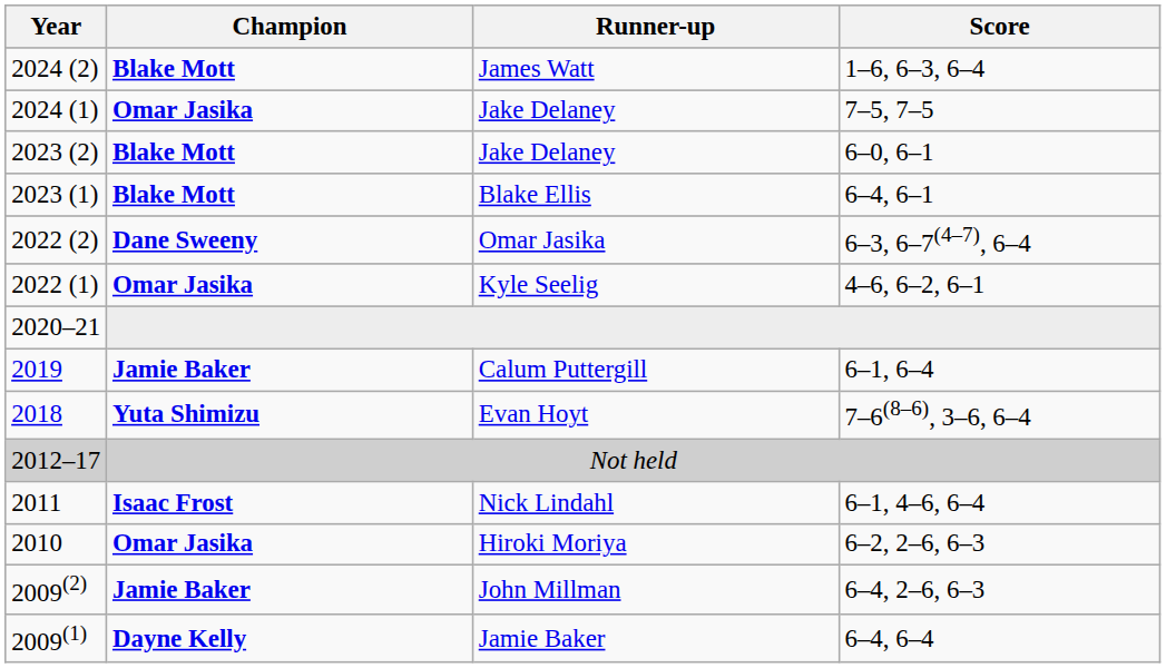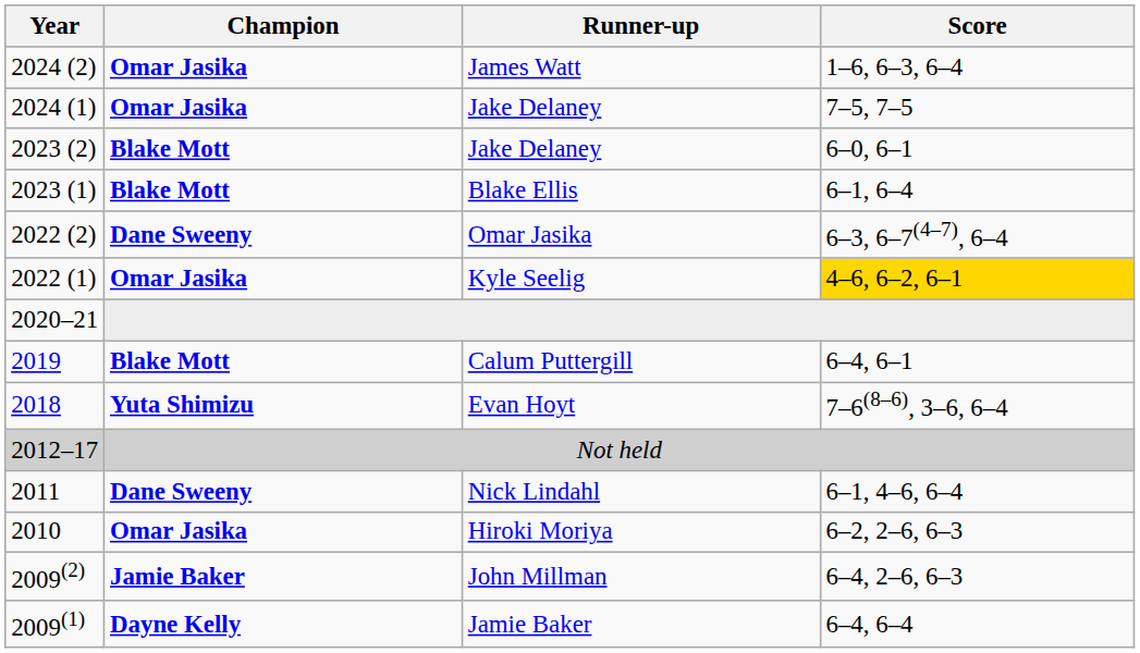 <table class="wikitable" style="font-size:90%">
 <tr>
 <th>Year</th>
 <th width="200">Champion</th>
 <th width="200">Runner-up</th>
 <th width="175">Score</th>
 </tr>
 <tr>
 <td>2024 (2)</td>
-<td> <strong><a href='#'>Blake Mott</a></strong></td>
+<td> <strong><a href='#'>Omar Jasika</a></strong></td>
 <td> <a href='#'>James Watt</a></td>
 <td>1–6, 6–3, 6–4</td>
 </tr>
 <tr>
 <td>2024 (1)</td>
 <td> <strong><a href='#'>Omar Jasika</a></strong></td>
 <td> <a href='#'>Jake Delaney</a></td>
 <td>7–5, 7–5</td>
 </tr>
 <tr>
 <td>2023 (2)</td>
 <td> <strong><a href='#'>Blake Mott</a></strong></td>
 <td> <a href='#'>Jake Delaney</a></td>
 <td>6–0, 6–1</td>
 </tr>
 <tr>
 <td>2023 (1)</td>
 <td> <strong><a href='#'>Blake Mott</a></strong></td>
 <td> <a href='#'>Blake Ellis</a></td>
-<td>6–4, 6–1</td>
+<td>6–1, 6–4</td>
 </tr>
 <tr>
 <td>2022 (2)</td>
 <td> <strong><a href='#'>Dane Sweeny</a></strong></td>
 <td> <a href='#'>Omar Jasika</a></td>
 <td>6–3, 6–7<sup>(4–7)</sup>, 6–4</td>
 </tr>
 <tr>
 <td>2022 (1)</td>
 <td> <strong><a href='#'>Omar Jasika</a></strong></td>
 <td> <a href='#'>Kyle Seelig</a></td>
-<td>4–6, 6–2, 6–1</td>
+<td style="background: gold;">4–6, 6–2, 6–1</td>
 </tr>
 <tr>
 <td>2020–21</td>
 <td colspan=3 bgcolor="#ededed"></td>
 </tr>
 <tr>
 <td><a href='#'>2019</a></td>
-<td> <strong><a href='#'>Jamie Baker</a></strong></td>
+<td> <strong><a href='#'>Blake Mott</a></strong></td>
 <td> <a href='#'>Calum Puttergill</a></td>
-<td>6–1, 6–4</td>
+<td>6–4, 6–1</td>
 </tr>
 <tr>
 <td><a href='#'>2018</a></td>
 <td> <strong><a href='#'>Yuta Shimizu</a></strong></td>
 <td> <a href='#'>Evan Hoyt</a></td>
 <td>7–6<sup>(8–6)</sup>, 3–6, 6–4</td>
 </tr>
 <tr>
 <td style="background:#cfcfcf">2012–17</td>
 <td colspan=3 align=center style="background:#cfcfcf"><em>Not held</em></td>
 </tr>
 <tr>
 <td>2011</td>
-<td> <strong><a href='#'>Isaac Frost</a></strong></td>
+<td> <strong><a href='#'>Dane Sweeny</a></strong></td>
 <td> <a href='#'>Nick Lindahl</a></td>
 <td>6–1, 4–6, 6–4</td>
 </tr>
 <tr>
 <td>2010</td>
 <td> <strong><a href='#'>Omar Jasika</a></strong></td>
 <td> <a href='#'>Hiroki Moriya</a></td>
 <td>6–2, 2–6, 6–3</td>
 </tr>
 <tr>
 <td>2009<sup>(2)</sup></td>
 <td> <strong><a href='#'>Jamie Baker</a></strong></td>
 <td> <a href='#'>John Millman</a></td>
 <td>6–4, 2–6, 6–3</td>
 </tr>
 <tr>
 <td>2009<sup>(1)</sup></td>
 <td> <strong><a href='#'>Dayne Kelly</a></strong></td>
 <td> <a href='#'>Jamie Baker</a></td>
 <td>6–4, 6–4</td>
 </tr>
 </table>
